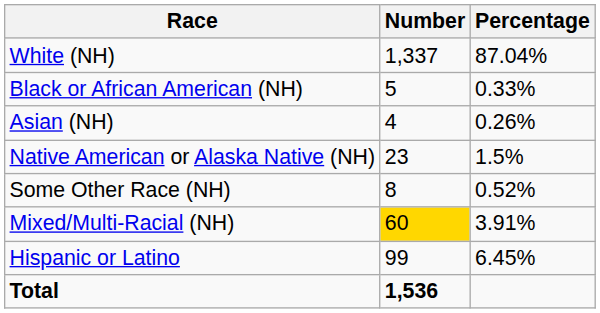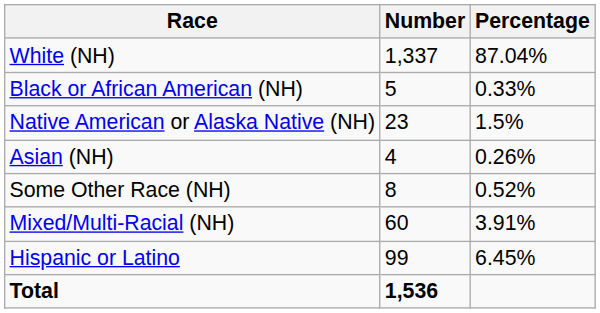 <table class="wikitable">
 <tr>
 <th>Race</th>
 <th>Number</th>
 <th>Percentage</th>
 </tr>
 <tr>
 <td><a href='#'>White</a> (NH)</td>
 <td>1,337</td>
 <td>87.04%</td>
 </tr>
 <tr>
 <td><a href='#'>Black or African American</a> (NH)</td>
 <td>5</td>
 <td>0.33%</td>
 </tr>
 <tr>
+<td><a href='#'>Native American</a> or <a href='#'>Alaska Native</a> (NH)</td>
+<td>23</td>
+<td>1.5%</td>
+</tr>
+<tr>
 <td><a href='#'>Asian</a> (NH)</td>
 <td>4</td>
 <td>0.26%</td>
-</tr>
-<tr>
-<td><a href='#'>Native American</a> or <a href='#'>Alaska Native</a> (NH)</td>
-<td>23</td>
-<td>1.5%</td>
 </tr>
 <tr>
 <td>Some Other Race (NH)</td>
 <td>8</td>
 <td>0.52%</td>
 </tr>
 <tr>
 <td><a href='#'>Mixed/Multi-Racial</a> (NH)</td>
-<td style="background: gold;">60</td>
+<td>60</td>
 <td>3.91%</td>
 </tr>
 <tr>
 <td><a href='#'>Hispanic or Latino</a></td>
 <td>99</td>
 <td>6.45%</td>
 </tr>
 <tr>
 <td><strong>Total</strong></td>
 <td><strong>1,536</strong></td>
 <td></td>
 </tr>
 </table>
